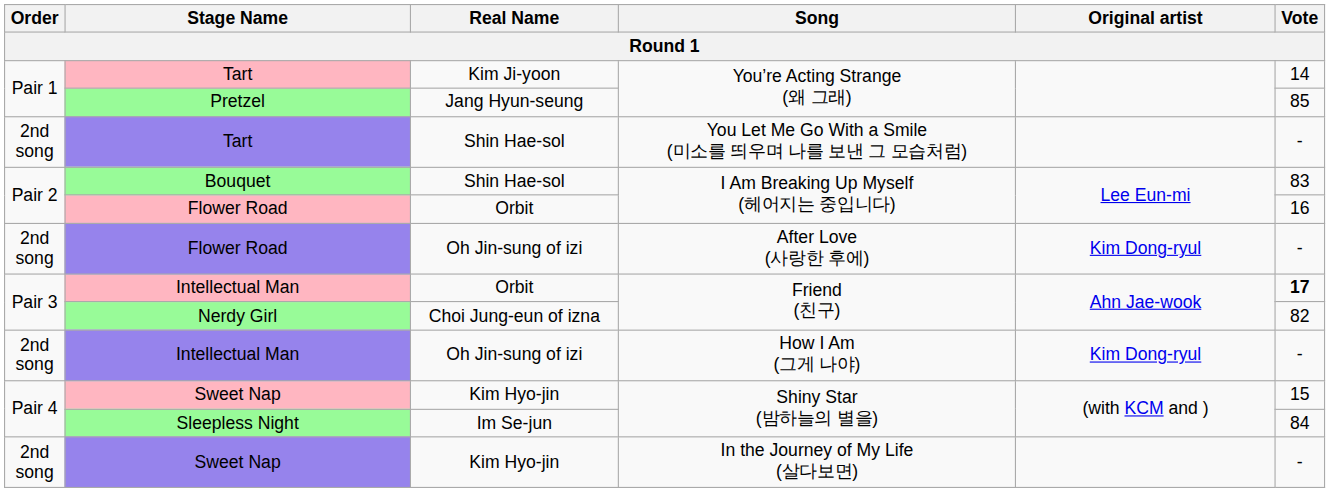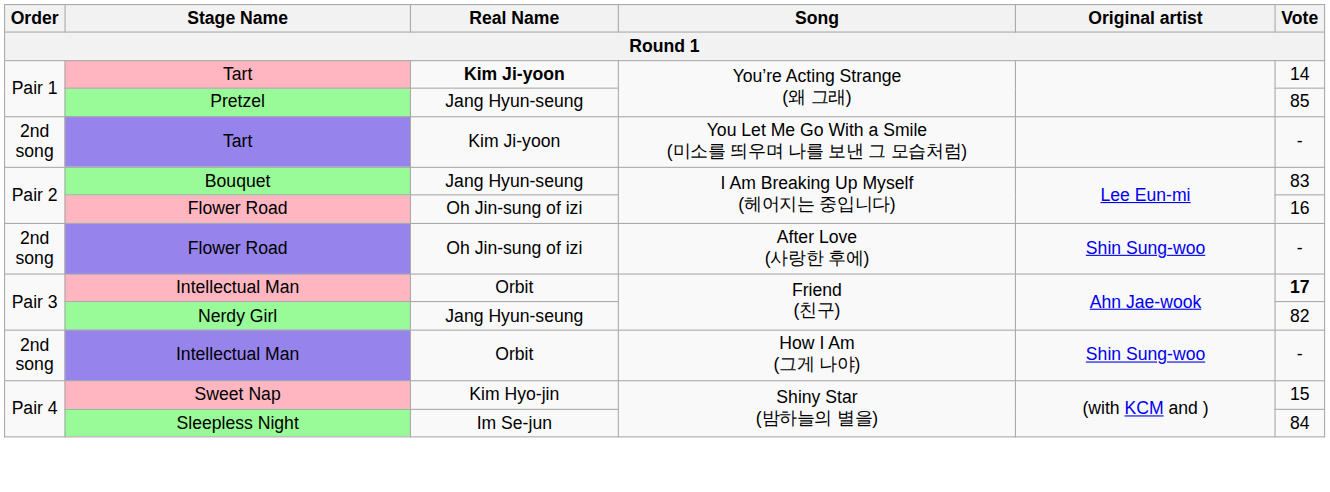 <table class="wikitable" style="text-align:center; width:95%;">
 <tr>
 <th style="width:1%;">Order</th>
 <th style="width:20%;">Stage Name</th>
 <th style="width:12%;">Real Name</th>
 <th style="width:23%;">Song</th>
 <th style="width:15%;">Original artist</th>
 <th style="width:1%;">Vote</th>
 </tr>
 <tr>
 <th colspan=6>Round 1</th>
 </tr>
 <tr>
 <td rowspan=2>Pair 1</td>
 <td bgcolor="lightpink">Tart</td>
-<td>Kim Ji-yoon</td>
+<td><strong>Kim Ji-yoon</strong></td>
 <td rowspan=2>You’re Acting Strange<br>(왜 그래)</td>
 <td rowspan=2></td>
 <td>14</td>
 </tr>
 <tr>
 <td bgcolor="palegreen">Pretzel</td>
 <td>Jang Hyun-seung</td>
 <td>85</td>
 </tr>
 <tr>
 <td>2nd song</td>
 <td bgcolor="#9683EC">Tart</td>
-<td>Shin Hae-sol</td>
+<td>Kim Ji-yoon</td>
 <td>You Let Me Go With a Smile<br>(미소를 띄우며 나를 보낸 그 모습처럼)</td>
 <td></td>
 <td>-</td>
 </tr>
 <tr>
 <td rowspan=2>Pair 2</td>
 <td bgcolor="palegreen">Bouquet</td>
-<td>Shin Hae-sol</td>
+<td>Jang Hyun-seung</td>
 <td rowspan=2>I Am Breaking Up Myself<br>(헤어지는 중입니다)</td>
 <td rowspan=2><a href='#'>Lee Eun-mi</a></td>
 <td>83</td>
 </tr>
 <tr>
 <td bgcolor="lightpink">Flower Road</td>
-<td>Orbit</td>
+<td>Oh Jin-sung of izi</td>
 <td>16</td>
 </tr>
 <tr>
 <td>2nd song</td>
 <td bgcolor="#9683EC">Flower Road</td>
 <td>Oh Jin-sung of izi</td>
 <td>After Love<br>(사랑한 후에)</td>
-<td><a href='#'>Kim Dong-ryul</a></td>
+<td><a href='#'>Shin Sung-woo</a></td>
 <td>-</td>
 </tr>
 <tr>
 <td rowspan=2>Pair 3</td>
 <td bgcolor="lightpink">Intellectual Man</td>
 <td>Orbit</td>
 <td rowspan=2>Friend<br>(친구)</td>
 <td rowspan=2><a href='#'>Ahn Jae-wook</a></td>
 <td><strong>17</strong></td>
 </tr>
 <tr>
 <td bgcolor="palegreen">Nerdy Girl</td>
-<td>Choi Jung-eun of izna</td>
+<td>Jang Hyun-seung</td>
 <td>82</td>
 </tr>
 <tr>
 <td>2nd song</td>
 <td bgcolor="#9683EC">Intellectual Man</td>
-<td>Oh Jin-sung of izi</td>
+<td>Orbit</td>
 <td>How I Am<br>(그게 나야)</td>
-<td><a href='#'>Kim Dong-ryul</a></td>
+<td><a href='#'>Shin Sung-woo</a></td>
 <td>-</td>
 </tr>
 <tr>
 <td rowspan=2>Pair 4</td>
 <td bgcolor="lightpink">Sweet Nap</td>
 <td>Kim Hyo-jin</td>
 <td rowspan=2>Shiny Star<br>(밤하늘의 별을)</td>
 <td rowspan=2> (with <a href='#'>KCM</a> and )</td>
 <td>15</td>
 </tr>
 <tr>
 <td bgcolor="palegreen">Sleepless Night</td>
 <td>Im Se-jun</td>
 <td>84</td>
 </tr>
-<tr>
-<td>2nd song</td>
-<td bgcolor="#9683EC">Sweet Nap</td>
-<td>Kim Hyo-jin</td>
-<td>In the Journey of My Life<br>(살다보면)</td>
-<td></td>
-<td>-</td>
-</tr>
 </table>
